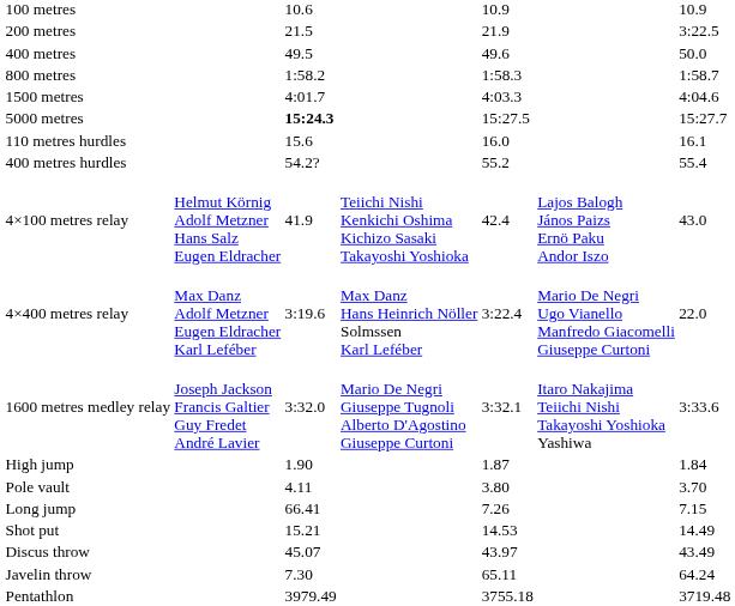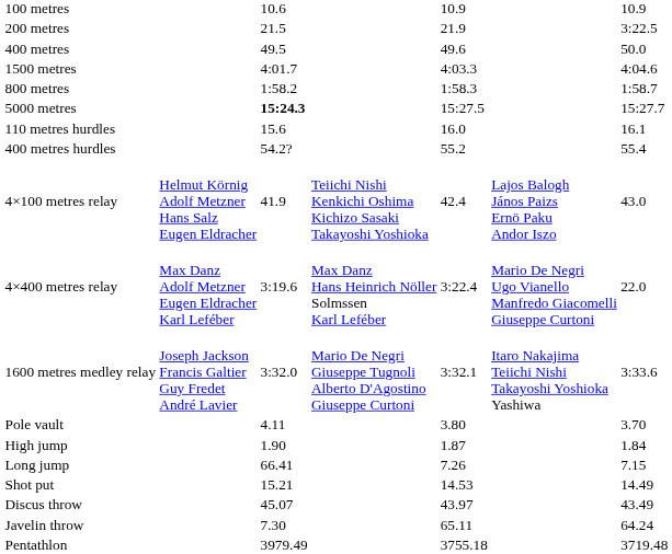 <table>
 <tr>
 <td>100 metres</td>
 <td></td>
 <td>10.6</td>
 <td></td>
 <td>10.9</td>
 <td></td>
 <td>10.9</td>
 </tr>
 <tr>
 <td>200 metres</td>
 <td></td>
 <td>21.5</td>
 <td></td>
 <td>21.9</td>
 <td></td>
 <td>3:22.5</td>
 </tr>
 <tr>
 <td>400 metres</td>
 <td></td>
 <td>49.5</td>
 <td></td>
 <td>49.6</td>
 <td></td>
 <td>50.0</td>
 </tr>
 <tr>
+<td>1500 metres</td>
+<td></td>
+<td>4:01.7</td>
+<td></td>
+<td>4:03.3</td>
+<td></td>
+<td>4:04.6</td>
+</tr>
+<tr>
 <td>800 metres</td>
 <td></td>
 <td>1:58.2</td>
 <td></td>
 <td>1:58.3</td>
 <td></td>
 <td>1:58.7</td>
-</tr>
-<tr>
-<td>1500 metres</td>
-<td></td>
-<td>4:01.7</td>
-<td></td>
-<td>4:03.3</td>
-<td></td>
-<td>4:04.6</td>
 </tr>
 <tr>
 <td>5000 metres</td>
 <td></td>
 <td><strong>15:24.3</strong></td>
 <td></td>
 <td>15:27.5</td>
 <td></td>
 <td>15:27.7</td>
 </tr>
 <tr>
 <td>110 metres hurdles</td>
 <td></td>
 <td>15.6</td>
 <td></td>
 <td>16.0</td>
 <td></td>
 <td>16.1</td>
 </tr>
 <tr>
 <td>400 metres hurdles</td>
 <td></td>
 <td>54.2?</td>
 <td></td>
 <td>55.2</td>
 <td></td>
 <td>55.4</td>
 </tr>
 <tr>
 <td>4×100 metres relay</td>
 <td><br><a href='#'>Helmut Körnig</a><br><a href='#'>Adolf Metzner</a><br><a href='#'>Hans Salz</a><br><a href='#'>Eugen Eldracher</a></td>
 <td>41.9</td>
 <td><br><a href='#'>Teiichi Nishi</a><br><a href='#'>Kenkichi Oshima</a><br><a href='#'>Kichizo Sasaki</a><br><a href='#'>Takayoshi Yoshioka</a></td>
 <td>42.4</td>
 <td><br><a href='#'>Lajos Balogh</a><br><a href='#'>János Paizs</a><br><a href='#'>Ernö Paku</a><br><a href='#'>Andor Iszo</a></td>
 <td>43.0</td>
 </tr>
 <tr>
 <td>4×400 metres relay</td>
 <td><br><a href='#'>Max Danz</a><br><a href='#'>Adolf Metzner</a><br><a href='#'>Eugen Eldracher</a><br><a href='#'>Karl Leféber</a></td>
 <td>3:19.6</td>
 <td><br><a href='#'>Max Danz</a><br><a href='#'>Hans Heinrich Nöller</a><br>Solmssen<br><a href='#'>Karl Leféber</a></td>
 <td>3:22.4</td>
 <td><br><a href='#'>Mario De Negri</a><br><a href='#'>Ugo Vianello</a><br><a href='#'>Manfredo Giacomelli</a><br><a href='#'>Giuseppe Curtoni</a></td>
 <td>22.0</td>
 </tr>
 <tr>
 <td>1600 metres medley relay</td>
 <td><br><a href='#'>Joseph Jackson</a><br><a href='#'>Francis Galtier</a><br><a href='#'>Guy Fredet</a><br><a href='#'>André Lavier</a></td>
 <td>3:32.0</td>
 <td><br><a href='#'>Mario De Negri</a><br><a href='#'>Giuseppe Tugnoli</a><br><a href='#'>Alberto D'Agostino</a><br><a href='#'>Giuseppe Curtoni</a></td>
 <td>3:32.1</td>
 <td><br><a href='#'>Itaro Nakajima</a><br><a href='#'>Teiichi Nishi</a><br><a href='#'>Takayoshi Yoshioka</a><br>Yashiwa</td>
 <td>3:33.6</td>
 </tr>
 <tr>
+<td>Pole vault</td>
+<td></td>
+<td>4.11</td>
+<td></td>
+<td>3.80</td>
+<td></td>
+<td>3.70</td>
+</tr>
+<tr>
 <td>High jump</td>
 <td></td>
 <td>1.90</td>
 <td></td>
 <td>1.87</td>
 <td></td>
 <td>1.84</td>
-</tr>
-<tr>
-<td>Pole vault</td>
-<td></td>
-<td>4.11</td>
-<td></td>
-<td>3.80</td>
-<td></td>
-<td>3.70</td>
 </tr>
 <tr>
 <td>Long jump</td>
 <td></td>
 <td>66.41</td>
 <td></td>
 <td>7.26</td>
 <td></td>
 <td>7.15</td>
 </tr>
 <tr>
 <td>Shot put</td>
 <td></td>
 <td>15.21</td>
 <td></td>
 <td>14.53</td>
 <td></td>
 <td>14.49</td>
 </tr>
 <tr>
 <td>Discus throw</td>
 <td></td>
 <td>45.07</td>
 <td></td>
 <td>43.97</td>
 <td></td>
 <td>43.49</td>
 </tr>
 <tr>
 <td>Javelin throw</td>
 <td></td>
 <td>7.30</td>
 <td></td>
 <td>65.11</td>
 <td></td>
 <td>64.24</td>
 </tr>
 <tr>
 <td>Pentathlon</td>
 <td></td>
 <td>3979.49</td>
 <td></td>
 <td>3755.18</td>
 <td></td>
 <td>3719.48</td>
 </tr>
 </table>
